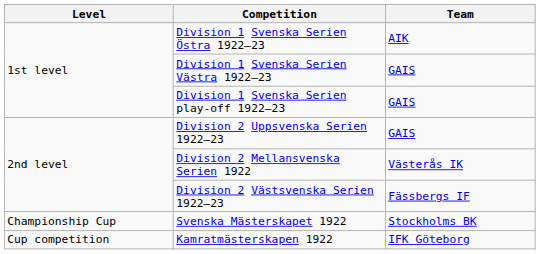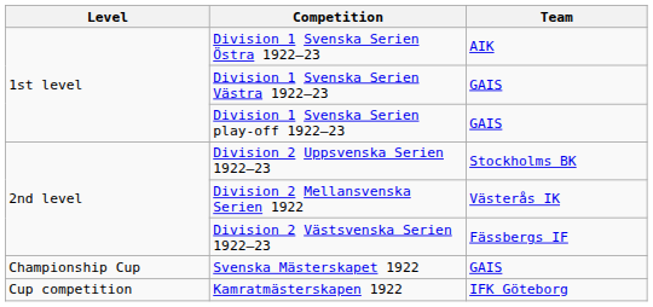 <table class="wikitable" style="text-align: left;">
 <tr>
 <th style="width: 225px;">Level</th>
 <th style="width: 275px;">Competition</th>
 <th style="width: 200px;">Team</th>
 </tr>
 <tr>
 <td rowspan=3>1st level</td>
 <td><a href='#'>Division 1</a> <a href='#'>Svenska Serien</a> <a href='#'>Östra</a> 1922–23</td>
 <td><a href='#'>AIK</a></td>
 </tr>
 <tr>
 <td><a href='#'>Division 1</a> <a href='#'>Svenska Serien</a> <a href='#'>Västra</a> 1922–23</td>
 <td><a href='#'>GAIS</a></td>
 </tr>
 <tr>
 <td><a href='#'>Division 1</a> <a href='#'>Svenska Serien</a> play-off 1922–23</td>
 <td><a href='#'>GAIS</a></td>
 </tr>
 <tr>
 <td rowspan=3>2nd level</td>
 <td><a href='#'>Division 2</a> <a href='#'>Uppsvenska Serien</a> 1922–23</td>
-<td><a href='#'>GAIS</a></td>
+<td><a href='#'>Stockholms BK</a></td>
 </tr>
 <tr>
 <td><a href='#'>Division 2</a> <a href='#'>Mellansvenska Serien</a> 1922</td>
 <td><a href='#'>Västerås IK</a></td>
 </tr>
 <tr>
 <td><a href='#'>Division 2</a> <a href='#'>Västsvenska Serien</a> 1922–23</td>
 <td><a href='#'>Fässbergs IF</a></td>
 </tr>
 <tr>
 <td>Championship Cup</td>
 <td><a href='#'>Svenska Mästerskapet</a> 1922</td>
-<td><a href='#'>Stockholms BK</a></td>
+<td><a href='#'>GAIS</a></td>
 </tr>
 <tr>
 <td>Cup competition</td>
 <td><a href='#'>Kamratmästerskapen</a> 1922</td>
 <td><a href='#'>IFK Göteborg</a></td>
 </tr>
 </table>
